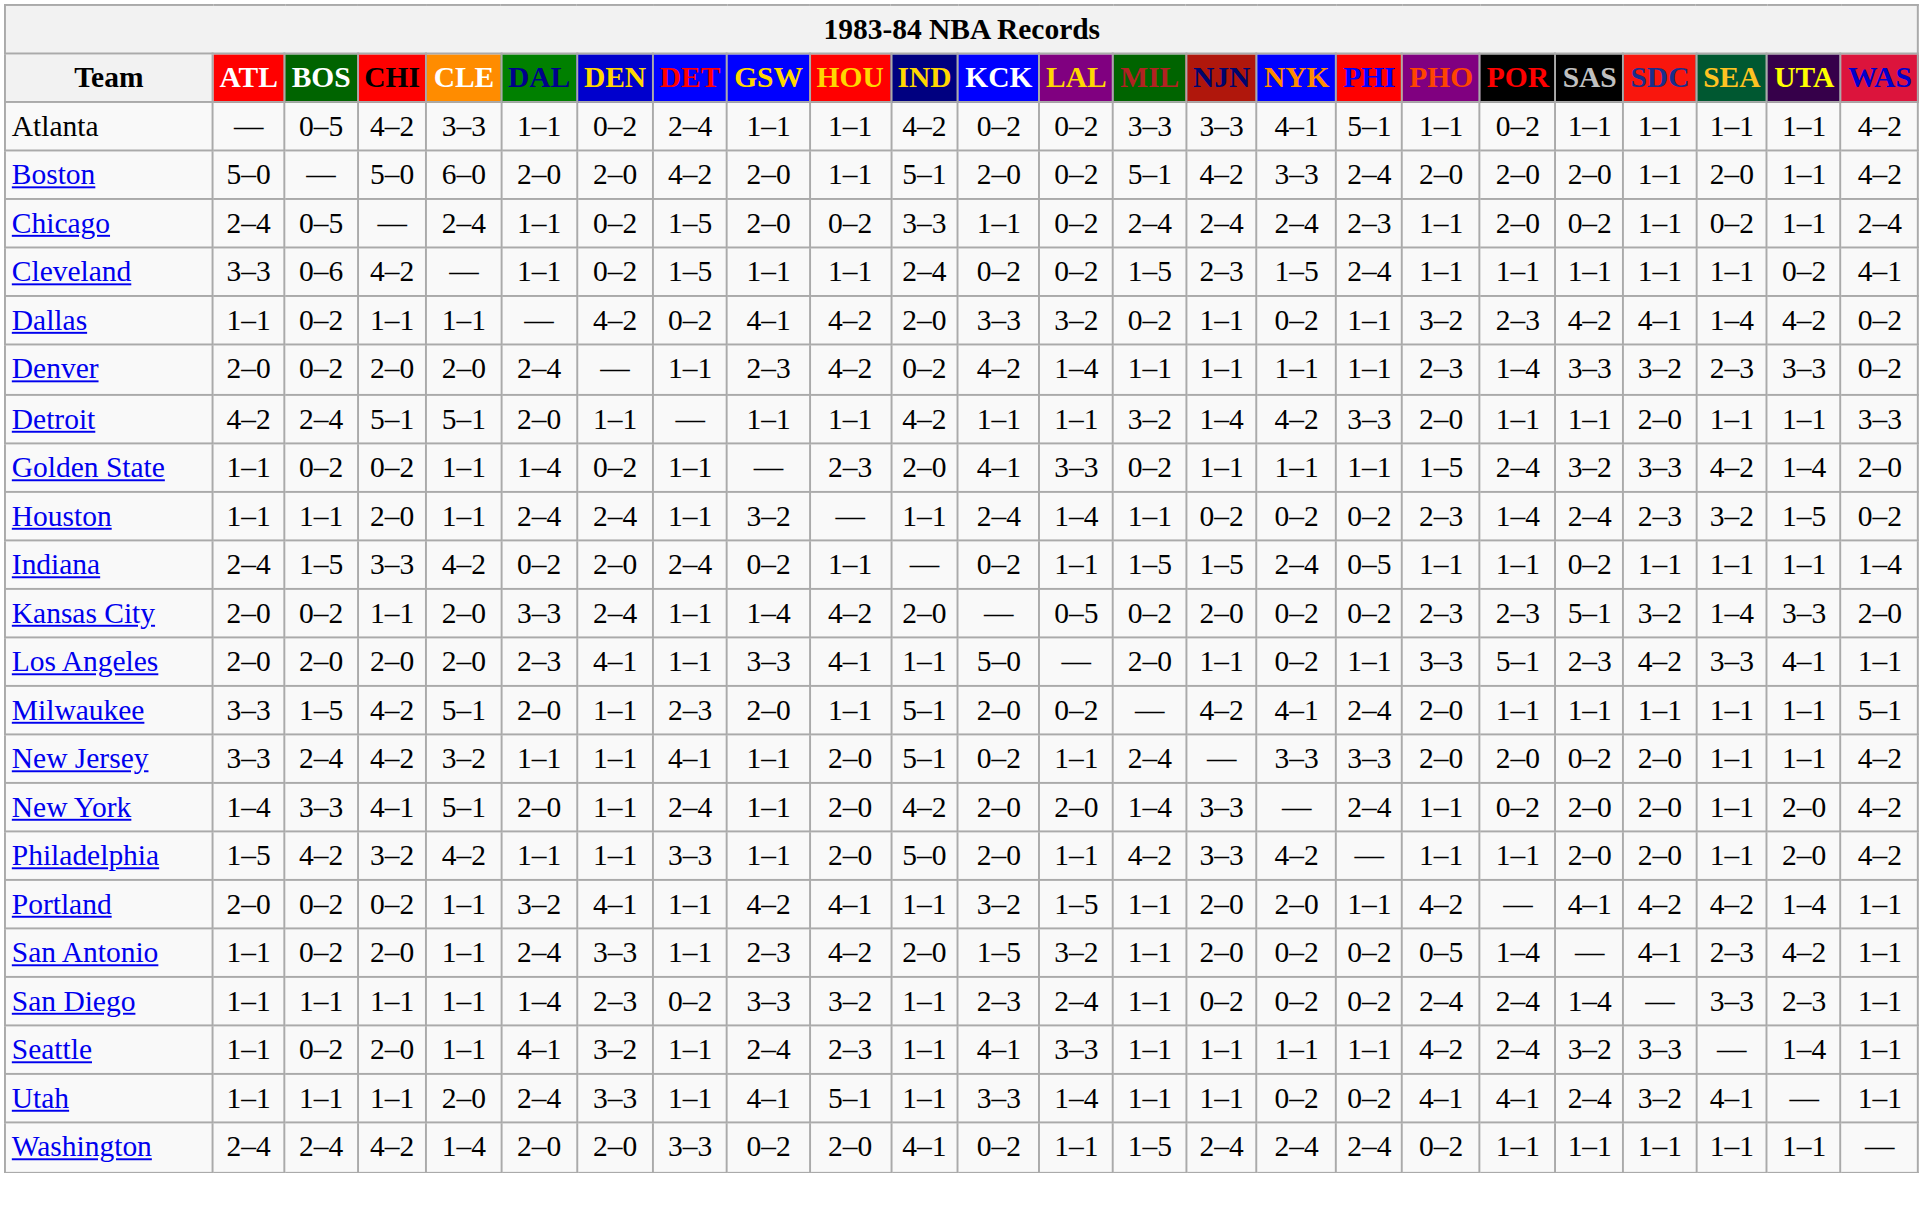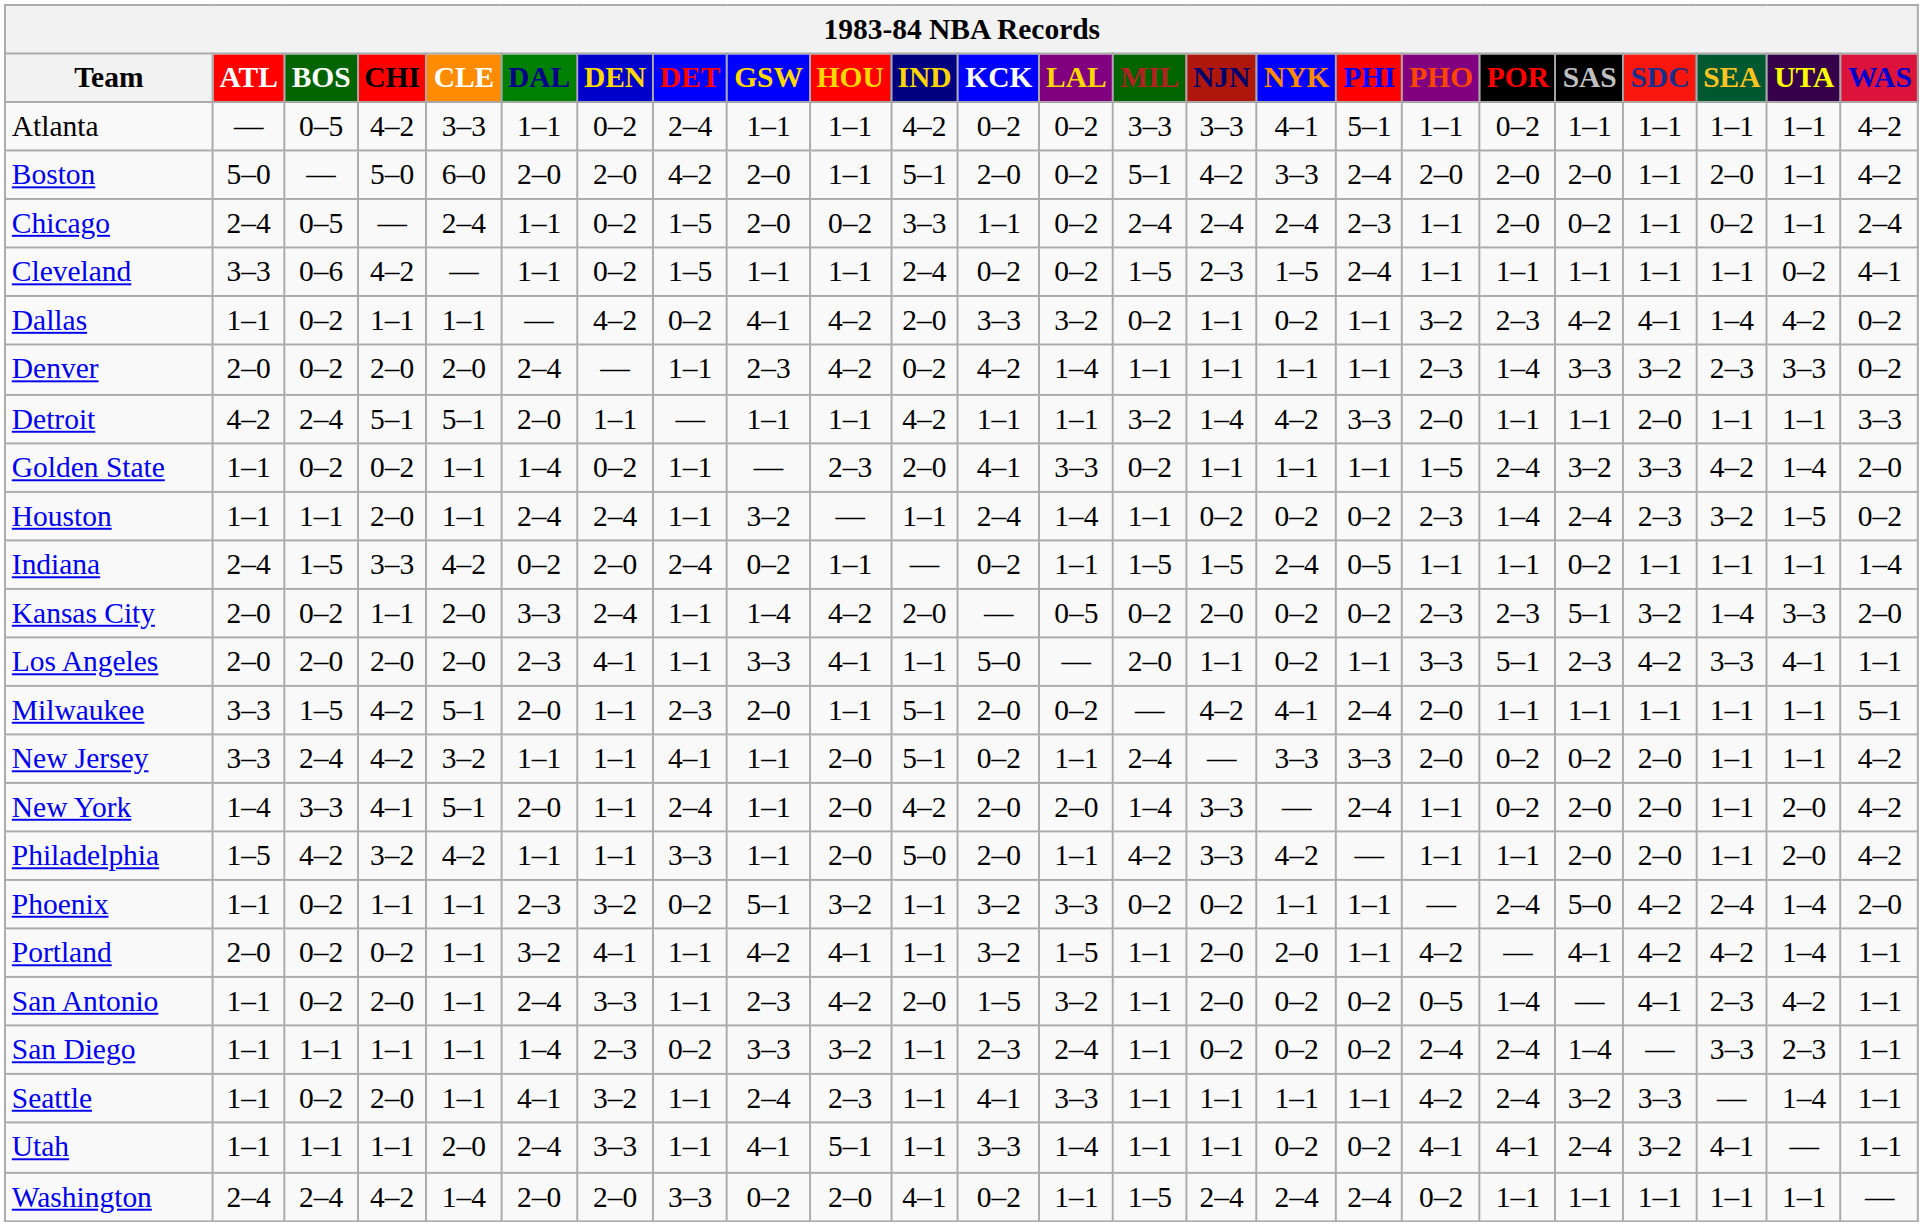 <table class="wikitable" style="font-size:95%; text-align:center;">
 <tr>
 <th colspan=24>1983-84 NBA Records</th>
 </tr>
 <tr>
 <th width=100>Team</th>
 <th style="background:#FF0000;color:#FFFFFF;width=35">ATL</th>
 <th style="background:#006400;color:#FFFFFF;width=35">BOS</th>
 <th style="background:#FF0000;color:#000000;width=35">CHI</th>
 <th style="background:#FF8C00;color:#FFFFFF;width=35">CLE</th>
 <th style="background:#008000;color:#00008B;width=35">DAL</th>
 <th style="background:#0000CD;color:#FFD700;width=35">DEN</th>
 <th style="background:#0000FF;color:#FF0000;width=35">DET</th>
 <th style="background:#0000FF;color:#FFD700;width=35">GSW</th>
 <th style="background:#FF0000;color:#FFD700;width=35">HOU</th>
 <th style="background:#000080;color:#FFD700;width=35">IND</th>
 <th style="background:#0000FF;color:#FFFFFF;width=35">KCK</th>
 <th style="background:#800080;color:#FFD700;width=35">LAL</th>
 <th style="background:#006400;color:#B22222;width=35">MIL</th>
 <th style="background:#B0170C;color:#00056D;width=35">NJN</th>
 <th style="background:#0000FF;color:#FF8C00;width=35">NYK</th>
 <th style="background:#FF0000;color:#0000FF;width=35">PHI</th>
 <th style="background:#800080;color:#FF4500;width=35">PHO</th>
 <th style="background:#000000;color:#FF0000;width=35">POR</th>
 <th style="background:#000000;color:#C0C0C0;width=35">SAS</th>
 <th style="background:#F9160D;color:#1A2E8B;width=35">SDC</th>
 <th style="background:#005831;color:#FFC322;width=35">SEA</th>
 <th style="background:#36004A;color:#FFFF00;width=35">UTA</th>
 <th style="background:#DC143C;color:#0000CD;width=35">WAS</th>
 </tr>
 <tr>
 <td style="text-align:left;">Atlanta</td>
 <td>—</td>
 <td>0–5</td>
 <td>4–2</td>
 <td>3–3</td>
 <td>1–1</td>
 <td>0–2</td>
 <td>2–4</td>
 <td>1–1</td>
 <td>1–1</td>
 <td>4–2</td>
 <td>0–2</td>
 <td>0–2</td>
 <td>3–3</td>
 <td>3–3</td>
 <td>4–1</td>
 <td>5–1</td>
 <td>1–1</td>
 <td>0–2</td>
 <td>1–1</td>
 <td>1–1</td>
 <td>1–1</td>
 <td>1–1</td>
 <td>4–2</td>
 </tr>
 <tr>
 <td style="text-align:left;"><a href='#'>Boston</a></td>
 <td>5–0</td>
 <td>—</td>
 <td>5–0</td>
 <td>6–0</td>
 <td>2–0</td>
 <td>2–0</td>
 <td>4–2</td>
 <td>2–0</td>
 <td>1–1</td>
 <td>5–1</td>
 <td>2–0</td>
 <td>0–2</td>
 <td>5–1</td>
 <td>4–2</td>
 <td>3–3</td>
 <td>2–4</td>
 <td>2–0</td>
 <td>2–0</td>
 <td>2–0</td>
 <td>1–1</td>
 <td>2–0</td>
 <td>1–1</td>
 <td>4–2</td>
 </tr>
 <tr>
 <td style="text-align:left;"><a href='#'>Chicago</a></td>
 <td>2–4</td>
 <td>0–5</td>
 <td>—</td>
 <td>2–4</td>
 <td>1–1</td>
 <td>0–2</td>
 <td>1–5</td>
 <td>2–0</td>
 <td>0–2</td>
 <td>3–3</td>
 <td>1–1</td>
 <td>0–2</td>
 <td>2–4</td>
 <td>2–4</td>
 <td>2–4</td>
 <td>2–3</td>
 <td>1–1</td>
 <td>2–0</td>
 <td>0–2</td>
 <td>1–1</td>
 <td>0–2</td>
 <td>1–1</td>
 <td>2–4</td>
 </tr>
 <tr>
 <td style="text-align:left;"><a href='#'>Cleveland</a></td>
 <td>3–3</td>
 <td>0–6</td>
 <td>4–2</td>
 <td>—</td>
 <td>1–1</td>
 <td>0–2</td>
 <td>1–5</td>
 <td>1–1</td>
 <td>1–1</td>
 <td>2–4</td>
 <td>0–2</td>
 <td>0–2</td>
 <td>1–5</td>
 <td>2–3</td>
 <td>1–5</td>
 <td>2–4</td>
 <td>1–1</td>
 <td>1–1</td>
 <td>1–1</td>
 <td>1–1</td>
 <td>1–1</td>
 <td>0–2</td>
 <td>4–1</td>
 </tr>
 <tr>
 <td style="text-align:left;"><a href='#'>Dallas</a></td>
 <td>1–1</td>
 <td>0–2</td>
 <td>1–1</td>
 <td>1–1</td>
 <td>—</td>
 <td>4–2</td>
 <td>0–2</td>
 <td>4–1</td>
 <td>4–2</td>
 <td>2–0</td>
 <td>3–3</td>
 <td>3–2</td>
 <td>0–2</td>
 <td>1–1</td>
 <td>0–2</td>
 <td>1–1</td>
 <td>3–2</td>
 <td>2–3</td>
 <td>4–2</td>
 <td>4–1</td>
 <td>1–4</td>
 <td>4–2</td>
 <td>0–2</td>
 </tr>
 <tr>
 <td style="text-align:left;"><a href='#'>Denver</a></td>
 <td>2–0</td>
 <td>0–2</td>
 <td>2–0</td>
 <td>2–0</td>
 <td>2–4</td>
 <td>—</td>
 <td>1–1</td>
 <td>2–3</td>
 <td>4–2</td>
 <td>0–2</td>
 <td>4–2</td>
 <td>1–4</td>
 <td>1–1</td>
 <td>1–1</td>
 <td>1–1</td>
 <td>1–1</td>
 <td>2–3</td>
 <td>1–4</td>
 <td>3–3</td>
 <td>3–2</td>
 <td>2–3</td>
 <td>3–3</td>
 <td>0–2</td>
 </tr>
 <tr>
 <td style="text-align:left;"><a href='#'>Detroit</a></td>
 <td>4–2</td>
 <td>2–4</td>
 <td>5–1</td>
 <td>5–1</td>
 <td>2–0</td>
 <td>1–1</td>
 <td>—</td>
 <td>1–1</td>
 <td>1–1</td>
 <td>4–2</td>
 <td>1–1</td>
 <td>1–1</td>
 <td>3–2</td>
 <td>1–4</td>
 <td>4–2</td>
 <td>3–3</td>
 <td>2–0</td>
 <td>1–1</td>
 <td>1–1</td>
 <td>2–0</td>
 <td>1–1</td>
 <td>1–1</td>
 <td>3–3</td>
 </tr>
 <tr>
 <td style="text-align:left;"><a href='#'>Golden State</a></td>
 <td>1–1</td>
 <td>0–2</td>
 <td>0–2</td>
 <td>1–1</td>
 <td>1–4</td>
 <td>0–2</td>
 <td>1–1</td>
 <td>—</td>
 <td>2–3</td>
 <td>2–0</td>
 <td>4–1</td>
 <td>3–3</td>
 <td>0–2</td>
 <td>1–1</td>
 <td>1–1</td>
 <td>1–1</td>
 <td>1–5</td>
 <td>2–4</td>
 <td>3–2</td>
 <td>3–3</td>
 <td>4–2</td>
 <td>1–4</td>
 <td>2–0</td>
 </tr>
 <tr>
 <td style="text-align:left;"><a href='#'>Houston</a></td>
 <td>1–1</td>
 <td>1–1</td>
 <td>2–0</td>
 <td>1–1</td>
 <td>2–4</td>
 <td>2–4</td>
 <td>1–1</td>
 <td>3–2</td>
 <td>—</td>
 <td>1–1</td>
 <td>2–4</td>
 <td>1–4</td>
 <td>1–1</td>
 <td>0–2</td>
 <td>0–2</td>
 <td>0–2</td>
 <td>2–3</td>
 <td>1–4</td>
 <td>2–4</td>
 <td>2–3</td>
 <td>3–2</td>
 <td>1–5</td>
 <td>0–2</td>
 </tr>
 <tr>
 <td style="text-align:left;"><a href='#'>Indiana</a></td>
 <td>2–4</td>
 <td>1–5</td>
 <td>3–3</td>
 <td>4–2</td>
 <td>0–2</td>
 <td>2–0</td>
 <td>2–4</td>
 <td>0–2</td>
 <td>1–1</td>
 <td>—</td>
 <td>0–2</td>
 <td>1–1</td>
 <td>1–5</td>
 <td>1–5</td>
 <td>2–4</td>
 <td>0–5</td>
 <td>1–1</td>
 <td>1–1</td>
 <td>0–2</td>
 <td>1–1</td>
 <td>1–1</td>
 <td>1–1</td>
 <td>1–4</td>
 </tr>
 <tr>
 <td style="text-align:left;"><a href='#'>Kansas City</a></td>
 <td>2–0</td>
 <td>0–2</td>
 <td>1–1</td>
 <td>2–0</td>
 <td>3–3</td>
 <td>2–4</td>
 <td>1–1</td>
 <td>1–4</td>
 <td>4–2</td>
 <td>2–0</td>
 <td>—</td>
 <td>0–5</td>
 <td>0–2</td>
 <td>2–0</td>
 <td>0–2</td>
 <td>0–2</td>
 <td>2–3</td>
 <td>2–3</td>
 <td>5–1</td>
 <td>3–2</td>
 <td>1–4</td>
 <td>3–3</td>
 <td>2–0</td>
 </tr>
 <tr>
 <td style="text-align:left;"><a href='#'>Los Angeles</a></td>
 <td>2–0</td>
 <td>2–0</td>
 <td>2–0</td>
 <td>2–0</td>
 <td>2–3</td>
 <td>4–1</td>
 <td>1–1</td>
 <td>3–3</td>
 <td>4–1</td>
 <td>1–1</td>
 <td>5–0</td>
 <td>—</td>
 <td>2–0</td>
 <td>1–1</td>
 <td>0–2</td>
 <td>1–1</td>
 <td>3–3</td>
 <td>5–1</td>
 <td>2–3</td>
 <td>4–2</td>
 <td>3–3</td>
 <td>4–1</td>
 <td>1–1</td>
 </tr>
 <tr>
 <td style="text-align:left;"><a href='#'>Milwaukee</a></td>
 <td>3–3</td>
 <td>1–5</td>
 <td>4–2</td>
 <td>5–1</td>
 <td>2–0</td>
 <td>1–1</td>
 <td>2–3</td>
 <td>2–0</td>
 <td>1–1</td>
 <td>5–1</td>
 <td>2–0</td>
 <td>0–2</td>
 <td>—</td>
 <td>4–2</td>
 <td>4–1</td>
 <td>2–4</td>
 <td>2–0</td>
 <td>1–1</td>
 <td>1–1</td>
 <td>1–1</td>
 <td>1–1</td>
 <td>1–1</td>
 <td>5–1</td>
 </tr>
 <tr>
 <td style="text-align:left;"><a href='#'>New Jersey</a></td>
 <td>3–3</td>
 <td>2–4</td>
 <td>4–2</td>
 <td>3–2</td>
 <td>1–1</td>
 <td>1–1</td>
 <td>4–1</td>
 <td>1–1</td>
 <td>2–0</td>
 <td>5–1</td>
 <td>0–2</td>
 <td>1–1</td>
 <td>2–4</td>
 <td>—</td>
 <td>3–3</td>
 <td>3–3</td>
 <td>2–0</td>
-<td>2–0</td>
+<td>0–2</td>
 <td>0–2</td>
 <td>2–0</td>
 <td>1–1</td>
 <td>1–1</td>
 <td>4–2</td>
 </tr>
 <tr>
 <td style="text-align:left;"><a href='#'>New York</a></td>
 <td>1–4</td>
 <td>3–3</td>
 <td>4–1</td>
 <td>5–1</td>
 <td>2–0</td>
 <td>1–1</td>
 <td>2–4</td>
 <td>1–1</td>
 <td>2–0</td>
 <td>4–2</td>
 <td>2–0</td>
 <td>2–0</td>
 <td>1–4</td>
 <td>3–3</td>
 <td>—</td>
 <td>2–4</td>
 <td>1–1</td>
 <td>0–2</td>
 <td>2–0</td>
 <td>2–0</td>
 <td>1–1</td>
 <td>2–0</td>
 <td>4–2</td>
 </tr>
 <tr>
 <td style="text-align:left;"><a href='#'>Philadelphia</a></td>
 <td>1–5</td>
 <td>4–2</td>
 <td>3–2</td>
 <td>4–2</td>
 <td>1–1</td>
 <td>1–1</td>
 <td>3–3</td>
 <td>1–1</td>
 <td>2–0</td>
 <td>5–0</td>
 <td>2–0</td>
 <td>1–1</td>
 <td>4–2</td>
 <td>3–3</td>
 <td>4–2</td>
 <td>—</td>
 <td>1–1</td>
 <td>1–1</td>
 <td>2–0</td>
 <td>2–0</td>
 <td>1–1</td>
 <td>2–0</td>
 <td>4–2</td>
+</tr>
+<tr>
+<td style="text-align:left;"><a href='#'>Phoenix</a></td>
+<td>1–1</td>
+<td>0–2</td>
+<td>1–1</td>
+<td>1–1</td>
+<td>2–3</td>
+<td>3–2</td>
+<td>0–2</td>
+<td>5–1</td>
+<td>3–2</td>
+<td>1–1</td>
+<td>3–2</td>
+<td>3–3</td>
+<td>0–2</td>
+<td>0–2</td>
+<td>1–1</td>
+<td>1–1</td>
+<td>—</td>
+<td>2–4</td>
+<td>5–0</td>
+<td>4–2</td>
+<td>2–4</td>
+<td>1–4</td>
+<td>2–0</td>
 </tr>
 <tr>
 <td style="text-align:left;"><a href='#'>Portland</a></td>
 <td>2–0</td>
 <td>0–2</td>
 <td>0–2</td>
 <td>1–1</td>
 <td>3–2</td>
 <td>4–1</td>
 <td>1–1</td>
 <td>4–2</td>
 <td>4–1</td>
 <td>1–1</td>
 <td>3–2</td>
 <td>1–5</td>
 <td>1–1</td>
 <td>2–0</td>
 <td>2–0</td>
 <td>1–1</td>
 <td>4–2</td>
 <td>—</td>
 <td>4–1</td>
 <td>4–2</td>
 <td>4–2</td>
 <td>1–4</td>
 <td>1–1</td>
 </tr>
 <tr>
 <td style="text-align:left;"><a href='#'>San Antonio</a></td>
 <td>1–1</td>
 <td>0–2</td>
 <td>2–0</td>
 <td>1–1</td>
 <td>2–4</td>
 <td>3–3</td>
 <td>1–1</td>
 <td>2–3</td>
 <td>4–2</td>
 <td>2–0</td>
 <td>1–5</td>
 <td>3–2</td>
 <td>1–1</td>
 <td>2–0</td>
 <td>0–2</td>
 <td>0–2</td>
 <td>0–5</td>
 <td>1–4</td>
 <td>—</td>
 <td>4–1</td>
 <td>2–3</td>
 <td>4–2</td>
 <td>1–1</td>
 </tr>
 <tr>
 <td style="text-align:left;"><a href='#'>San Diego</a></td>
 <td>1–1</td>
 <td>1–1</td>
 <td>1–1</td>
 <td>1–1</td>
 <td>1–4</td>
 <td>2–3</td>
 <td>0–2</td>
 <td>3–3</td>
 <td>3–2</td>
 <td>1–1</td>
 <td>2–3</td>
 <td>2–4</td>
 <td>1–1</td>
 <td>0–2</td>
 <td>0–2</td>
 <td>0–2</td>
 <td>2–4</td>
 <td>2–4</td>
 <td>1–4</td>
 <td>—</td>
 <td>3–3</td>
 <td>2–3</td>
 <td>1–1</td>
 </tr>
 <tr>
 <td style="text-align:left;"><a href='#'>Seattle</a></td>
 <td>1–1</td>
 <td>0–2</td>
 <td>2–0</td>
 <td>1–1</td>
 <td>4–1</td>
 <td>3–2</td>
 <td>1–1</td>
 <td>2–4</td>
 <td>2–3</td>
 <td>1–1</td>
 <td>4–1</td>
 <td>3–3</td>
 <td>1–1</td>
 <td>1–1</td>
 <td>1–1</td>
 <td>1–1</td>
 <td>4–2</td>
 <td>2–4</td>
 <td>3–2</td>
 <td>3–3</td>
 <td>—</td>
 <td>1–4</td>
 <td>1–1</td>
 </tr>
 <tr>
 <td style="text-align:left;"><a href='#'>Utah</a></td>
 <td>1–1</td>
 <td>1–1</td>
 <td>1–1</td>
 <td>2–0</td>
 <td>2–4</td>
 <td>3–3</td>
 <td>1–1</td>
 <td>4–1</td>
 <td>5–1</td>
 <td>1–1</td>
 <td>3–3</td>
 <td>1–4</td>
 <td>1–1</td>
 <td>1–1</td>
 <td>0–2</td>
 <td>0–2</td>
 <td>4–1</td>
 <td>4–1</td>
 <td>2–4</td>
 <td>3–2</td>
 <td>4–1</td>
 <td>—</td>
 <td>1–1</td>
 </tr>
 <tr>
 <td style="text-align:left;"><a href='#'>Washington</a></td>
 <td>2–4</td>
 <td>2–4</td>
 <td>4–2</td>
 <td>1–4</td>
 <td>2–0</td>
 <td>2–0</td>
 <td>3–3</td>
 <td>0–2</td>
 <td>2–0</td>
 <td>4–1</td>
 <td>0–2</td>
 <td>1–1</td>
 <td>1–5</td>
 <td>2–4</td>
 <td>2–4</td>
 <td>2–4</td>
 <td>0–2</td>
 <td>1–1</td>
 <td>1–1</td>
 <td>1–1</td>
 <td>1–1</td>
 <td>1–1</td>
 <td>—</td>
 </tr>
 </table>
